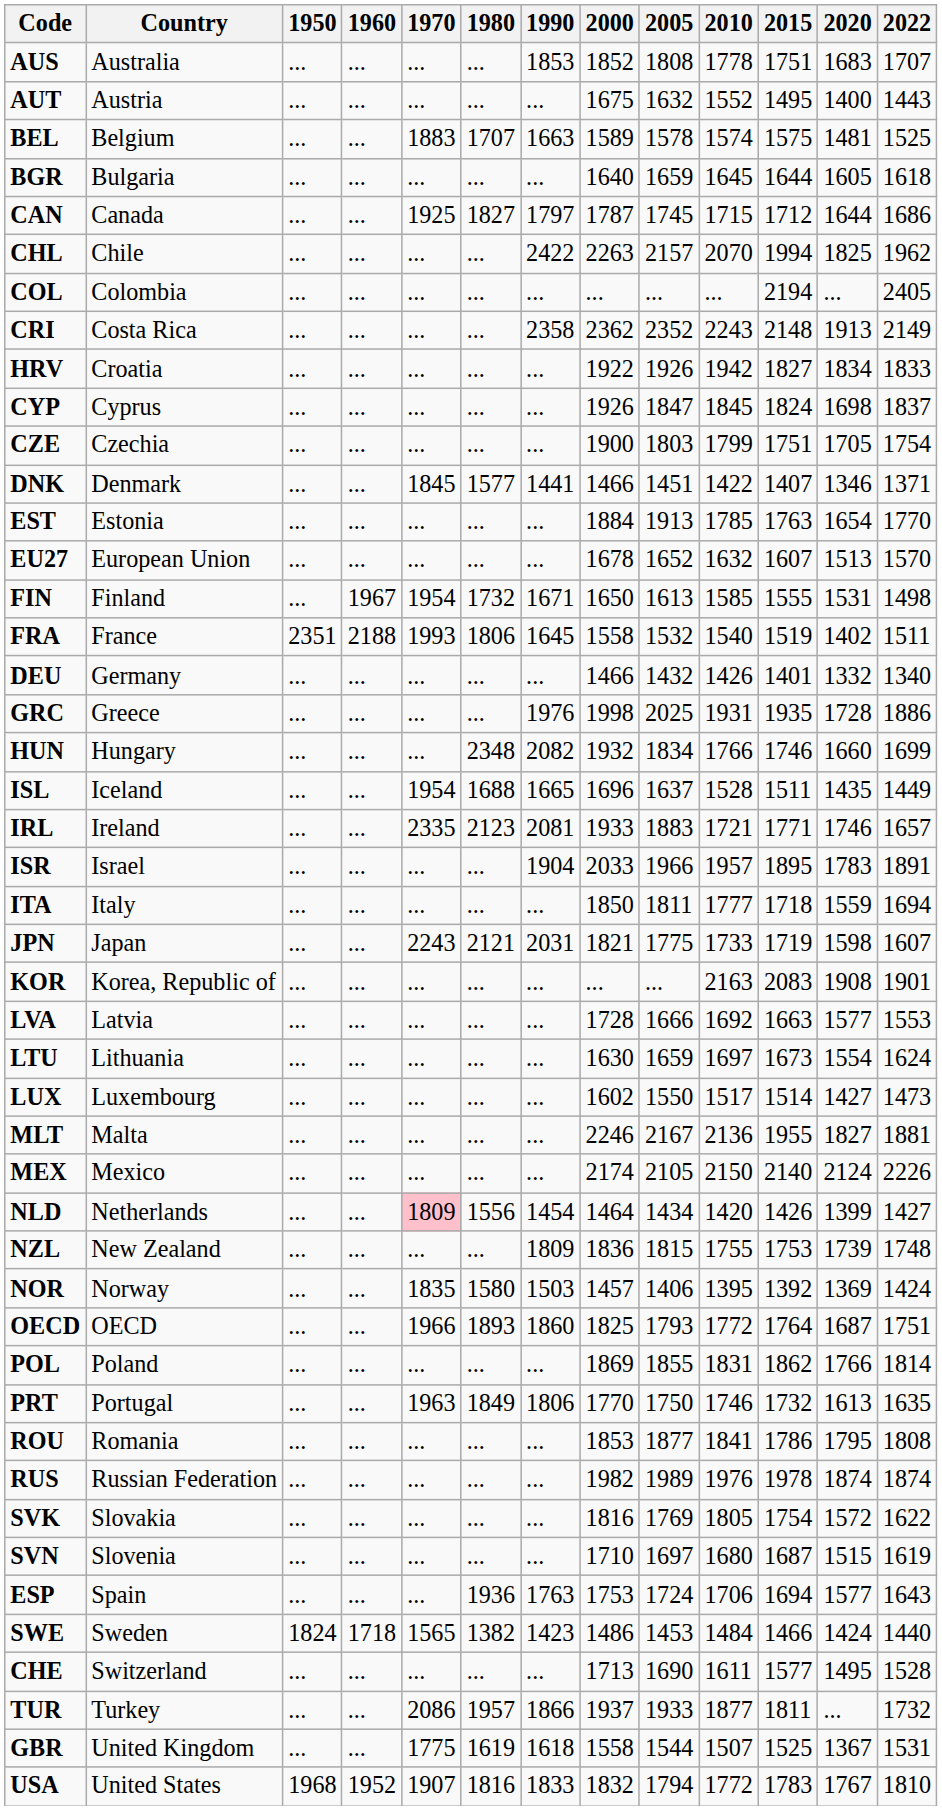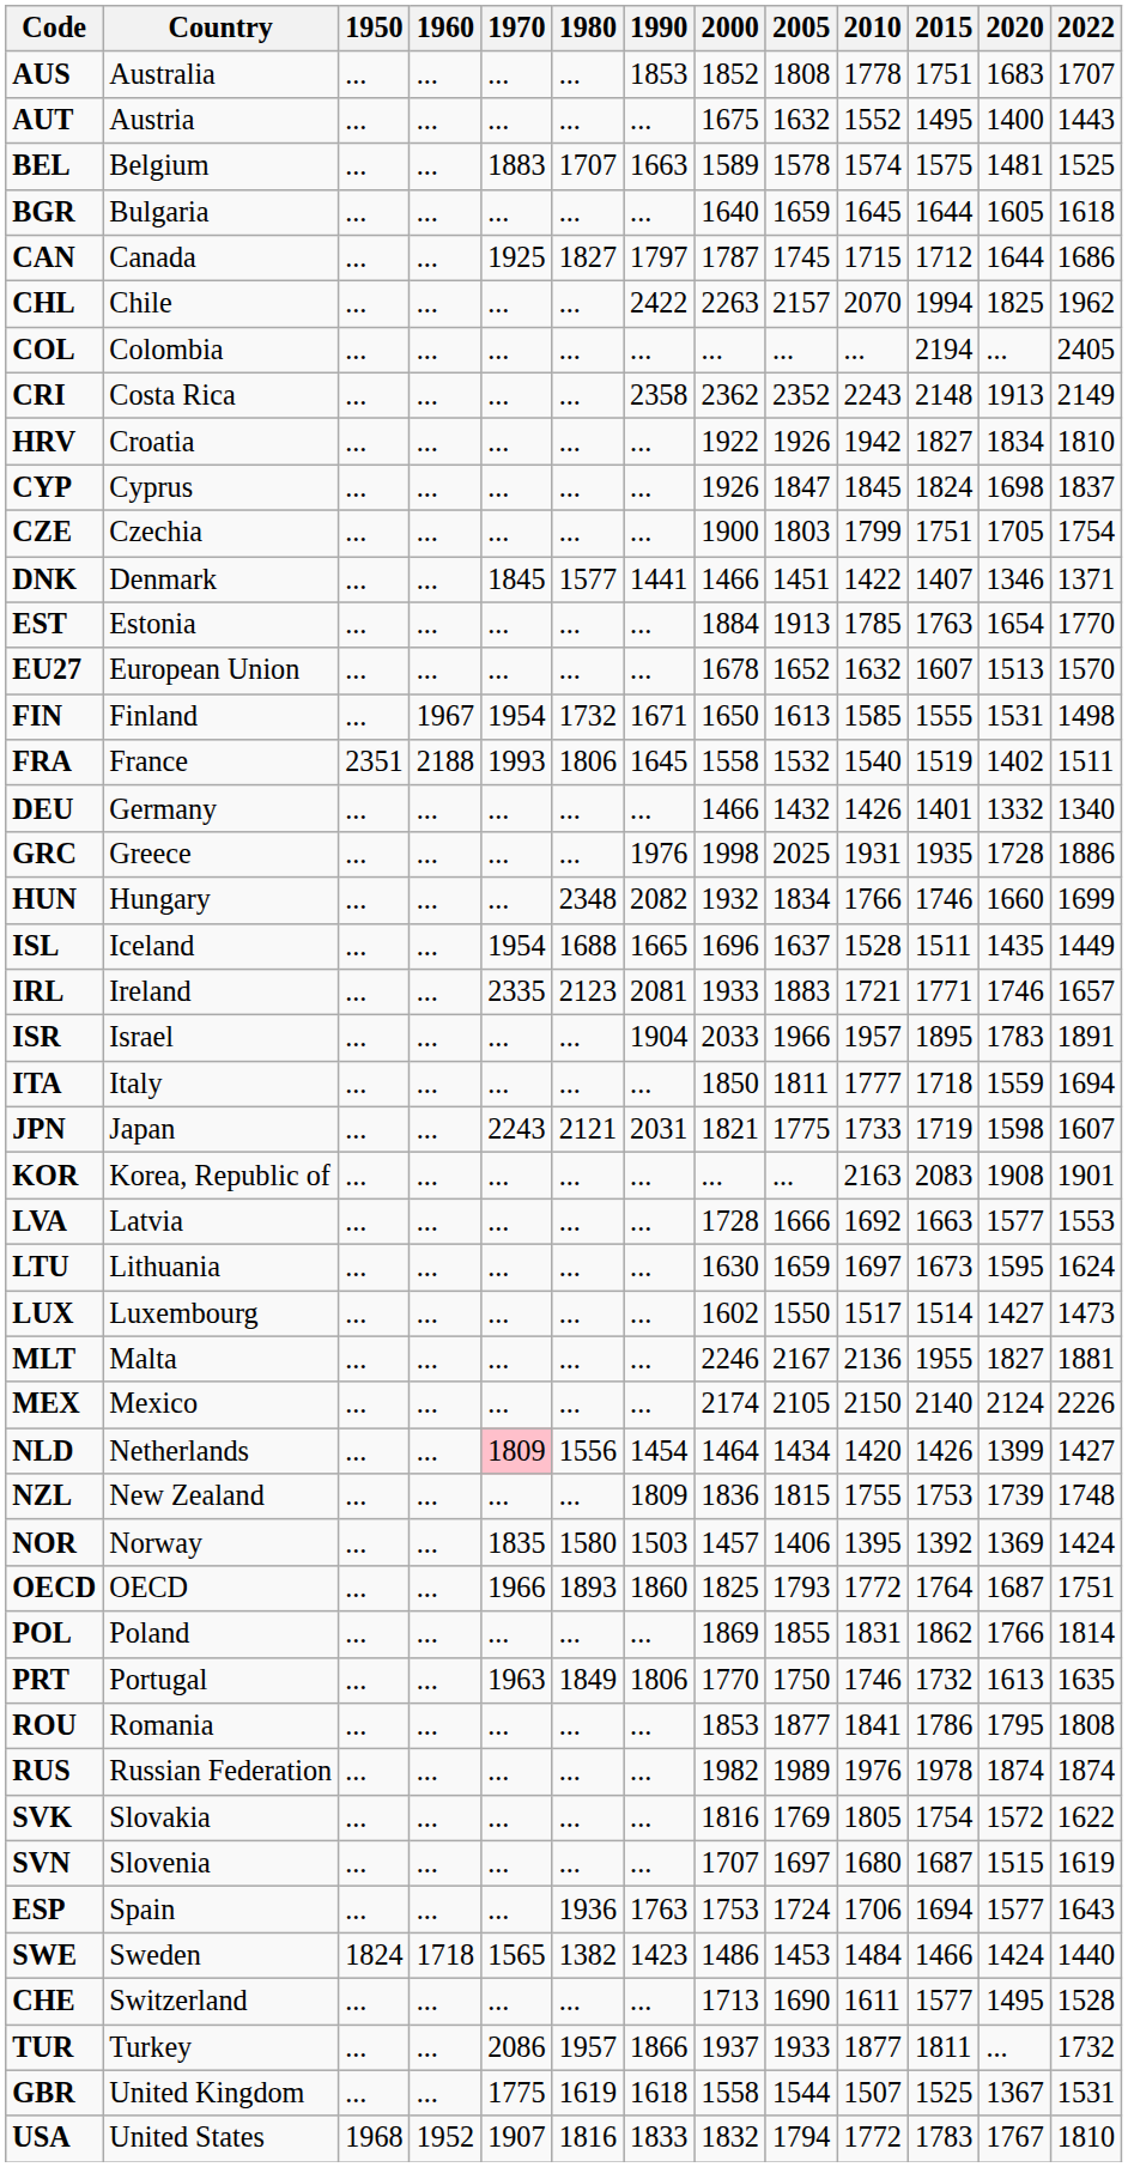 <table class="wikitable sortable">
 <tr>
 <th>Code</th>
 <th>Country</th>
 <th>1950</th>
 <th>1960</th>
 <th>1970</th>
 <th>1980</th>
 <th>1990</th>
 <th>2000</th>
 <th>2005</th>
 <th>2010</th>
 <th>2015</th>
 <th>2020</th>
 <th>2022</th>
 </tr>
 <tr>
 <td><strong>AUS</strong></td>
 <td>Australia</td>
 <td>...</td>
 <td>...</td>
 <td>...</td>
 <td>...</td>
 <td>1853</td>
 <td>1852</td>
 <td>1808</td>
 <td>1778</td>
 <td>1751</td>
 <td>1683</td>
 <td>1707</td>
 </tr>
 <tr>
 <td><strong>AUT</strong></td>
 <td>Austria</td>
 <td>...</td>
 <td>...</td>
 <td>...</td>
 <td>...</td>
 <td>...</td>
 <td>1675</td>
 <td>1632</td>
 <td>1552</td>
 <td>1495</td>
 <td>1400</td>
 <td>1443</td>
 </tr>
 <tr>
 <td><strong>BEL</strong></td>
 <td>Belgium</td>
 <td>...</td>
 <td>...</td>
 <td>1883</td>
 <td>1707</td>
 <td>1663</td>
 <td>1589</td>
 <td>1578</td>
 <td>1574</td>
 <td>1575</td>
 <td>1481</td>
 <td>1525</td>
 </tr>
 <tr>
 <td><strong>BGR</strong></td>
 <td>Bulgaria</td>
 <td>...</td>
 <td>...</td>
 <td>...</td>
 <td>...</td>
 <td>...</td>
 <td>1640</td>
 <td>1659</td>
 <td>1645</td>
 <td>1644</td>
 <td>1605</td>
 <td>1618</td>
 </tr>
 <tr>
 <td><strong>CAN</strong></td>
 <td>Canada</td>
 <td>...</td>
 <td>...</td>
 <td>1925</td>
 <td>1827</td>
 <td>1797</td>
 <td>1787</td>
 <td>1745</td>
 <td>1715</td>
 <td>1712</td>
 <td>1644</td>
 <td>1686</td>
 </tr>
 <tr>
 <td><strong>CHL</strong></td>
 <td>Chile</td>
 <td>...</td>
 <td>...</td>
 <td>...</td>
 <td>...</td>
 <td>2422</td>
 <td>2263</td>
 <td>2157</td>
 <td>2070</td>
 <td>1994</td>
 <td>1825</td>
 <td>1962</td>
 </tr>
 <tr>
 <td><strong>COL</strong></td>
 <td>Colombia</td>
 <td>...</td>
 <td>...</td>
 <td>...</td>
 <td>...</td>
 <td>...</td>
 <td>...</td>
 <td>...</td>
 <td>...</td>
 <td>2194</td>
 <td>...</td>
 <td>2405</td>
 </tr>
 <tr>
 <td><strong>CRI</strong></td>
 <td>Costa Rica</td>
 <td>...</td>
 <td>...</td>
 <td>...</td>
 <td>...</td>
 <td>2358</td>
 <td>2362</td>
 <td>2352</td>
 <td>2243</td>
 <td>2148</td>
 <td>1913</td>
 <td>2149</td>
 </tr>
 <tr>
 <td><strong>HRV</strong></td>
 <td>Croatia</td>
 <td>...</td>
 <td>...</td>
 <td>...</td>
 <td>...</td>
 <td>...</td>
 <td>1922</td>
 <td>1926</td>
 <td>1942</td>
 <td>1827</td>
 <td>1834</td>
-<td>1833</td>
+<td>1810</td>
 </tr>
 <tr>
 <td><strong>CYP</strong></td>
 <td>Cyprus</td>
 <td>...</td>
 <td>...</td>
 <td>...</td>
 <td>...</td>
 <td>...</td>
 <td>1926</td>
 <td>1847</td>
 <td>1845</td>
 <td>1824</td>
 <td>1698</td>
 <td>1837</td>
 </tr>
 <tr>
 <td><strong>CZE</strong></td>
 <td>Czechia</td>
 <td>...</td>
 <td>...</td>
 <td>...</td>
 <td>...</td>
 <td>...</td>
 <td>1900</td>
 <td>1803</td>
 <td>1799</td>
 <td>1751</td>
 <td>1705</td>
 <td>1754</td>
 </tr>
 <tr>
 <td><strong>DNK</strong></td>
 <td>Denmark</td>
 <td>...</td>
 <td>...</td>
 <td>1845</td>
 <td>1577</td>
 <td>1441</td>
 <td>1466</td>
 <td>1451</td>
 <td>1422</td>
 <td>1407</td>
 <td>1346</td>
 <td>1371</td>
 </tr>
 <tr>
 <td><strong>EST</strong></td>
 <td>Estonia</td>
 <td>...</td>
 <td>...</td>
 <td>...</td>
 <td>...</td>
 <td>...</td>
 <td>1884</td>
 <td>1913</td>
 <td>1785</td>
 <td>1763</td>
 <td>1654</td>
 <td>1770</td>
 </tr>
 <tr>
 <td><strong>EU27</strong></td>
 <td>European Union</td>
 <td>...</td>
 <td>...</td>
 <td>...</td>
 <td>...</td>
 <td>...</td>
 <td>1678</td>
 <td>1652</td>
 <td>1632</td>
 <td>1607</td>
 <td>1513</td>
 <td>1570</td>
 </tr>
 <tr>
 <td><strong>FIN</strong></td>
 <td>Finland</td>
 <td>...</td>
 <td>1967</td>
 <td>1954</td>
 <td>1732</td>
 <td>1671</td>
 <td>1650</td>
 <td>1613</td>
 <td>1585</td>
 <td>1555</td>
 <td>1531</td>
 <td>1498</td>
 </tr>
 <tr>
 <td><strong>FRA</strong></td>
 <td>France</td>
 <td>2351</td>
 <td>2188</td>
 <td>1993</td>
 <td>1806</td>
 <td>1645</td>
 <td>1558</td>
 <td>1532</td>
 <td>1540</td>
 <td>1519</td>
 <td>1402</td>
 <td>1511</td>
 </tr>
 <tr>
 <td><strong>DEU</strong></td>
 <td>Germany</td>
 <td>...</td>
 <td>...</td>
 <td>...</td>
 <td>...</td>
 <td>...</td>
 <td>1466</td>
 <td>1432</td>
 <td>1426</td>
 <td>1401</td>
 <td>1332</td>
 <td>1340</td>
 </tr>
 <tr>
 <td><strong>GRC</strong></td>
 <td>Greece</td>
 <td>...</td>
 <td>...</td>
 <td>...</td>
 <td>...</td>
 <td>1976</td>
 <td>1998</td>
 <td>2025</td>
 <td>1931</td>
 <td>1935</td>
 <td>1728</td>
 <td>1886</td>
 </tr>
 <tr>
 <td><strong>HUN</strong></td>
 <td>Hungary</td>
 <td>...</td>
 <td>...</td>
 <td>...</td>
 <td>2348</td>
 <td>2082</td>
 <td>1932</td>
 <td>1834</td>
 <td>1766</td>
 <td>1746</td>
 <td>1660</td>
 <td>1699</td>
 </tr>
 <tr>
 <td><strong>ISL</strong></td>
 <td>Iceland</td>
 <td>...</td>
 <td>...</td>
 <td>1954</td>
 <td>1688</td>
 <td>1665</td>
 <td>1696</td>
 <td>1637</td>
 <td>1528</td>
 <td>1511</td>
 <td>1435</td>
 <td>1449</td>
 </tr>
 <tr>
 <td><strong>IRL</strong></td>
 <td>Ireland</td>
 <td>...</td>
 <td>...</td>
 <td>2335</td>
 <td>2123</td>
 <td>2081</td>
 <td>1933</td>
 <td>1883</td>
 <td>1721</td>
 <td>1771</td>
 <td>1746</td>
 <td>1657</td>
 </tr>
 <tr>
 <td><strong>ISR</strong></td>
 <td>Israel</td>
 <td>...</td>
 <td>...</td>
 <td>...</td>
 <td>...</td>
 <td>1904</td>
 <td>2033</td>
 <td>1966</td>
 <td>1957</td>
 <td>1895</td>
 <td>1783</td>
 <td>1891</td>
 </tr>
 <tr>
 <td><strong>ITA</strong></td>
 <td>Italy</td>
 <td>...</td>
 <td>...</td>
 <td>...</td>
 <td>...</td>
 <td>...</td>
 <td>1850</td>
 <td>1811</td>
 <td>1777</td>
 <td>1718</td>
 <td>1559</td>
 <td>1694</td>
 </tr>
 <tr>
 <td><strong>JPN</strong></td>
 <td>Japan</td>
 <td>...</td>
 <td>...</td>
 <td>2243</td>
 <td>2121</td>
 <td>2031</td>
 <td>1821</td>
 <td>1775</td>
 <td>1733</td>
 <td>1719</td>
 <td>1598</td>
 <td>1607</td>
 </tr>
 <tr>
 <td><strong>KOR</strong></td>
 <td>Korea, Republic of</td>
 <td>...</td>
 <td>...</td>
 <td>...</td>
 <td>...</td>
 <td>...</td>
 <td>...</td>
 <td>...</td>
 <td>2163</td>
 <td>2083</td>
 <td>1908</td>
 <td>1901</td>
 </tr>
 <tr>
 <td><strong>LVA</strong></td>
 <td>Latvia</td>
 <td>...</td>
 <td>...</td>
 <td>...</td>
 <td>...</td>
 <td>...</td>
 <td>1728</td>
 <td>1666</td>
 <td>1692</td>
 <td>1663</td>
 <td>1577</td>
 <td>1553</td>
 </tr>
 <tr>
 <td><strong>LTU</strong></td>
 <td>Lithuania</td>
 <td>...</td>
 <td>...</td>
 <td>...</td>
 <td>...</td>
 <td>...</td>
 <td>1630</td>
 <td>1659</td>
 <td>1697</td>
 <td>1673</td>
-<td>1554</td>
+<td>1595</td>
 <td>1624</td>
 </tr>
 <tr>
 <td><strong>LUX</strong></td>
 <td>Luxembourg</td>
 <td>...</td>
 <td>...</td>
 <td>...</td>
 <td>...</td>
 <td>...</td>
 <td>1602</td>
 <td>1550</td>
 <td>1517</td>
 <td>1514</td>
 <td>1427</td>
 <td>1473</td>
 </tr>
 <tr>
 <td><strong>MLT</strong></td>
 <td>Malta</td>
 <td>...</td>
 <td>...</td>
 <td>...</td>
 <td>...</td>
 <td>...</td>
 <td>2246</td>
 <td>2167</td>
 <td>2136</td>
 <td>1955</td>
 <td>1827</td>
 <td>1881</td>
 </tr>
 <tr>
 <td><strong>MEX</strong></td>
 <td>Mexico</td>
 <td>...</td>
 <td>...</td>
 <td>...</td>
 <td>...</td>
 <td>...</td>
 <td>2174</td>
 <td>2105</td>
 <td>2150</td>
 <td>2140</td>
 <td>2124</td>
 <td>2226</td>
 </tr>
 <tr>
 <td><strong>NLD</strong></td>
 <td>Netherlands</td>
 <td>...</td>
 <td>...</td>
 <td style="background: pink;">1809</td>
 <td>1556</td>
 <td>1454</td>
 <td>1464</td>
 <td>1434</td>
 <td>1420</td>
 <td>1426</td>
 <td>1399</td>
 <td>1427</td>
 </tr>
 <tr>
 <td><strong>NZL</strong></td>
 <td>New Zealand</td>
 <td>...</td>
 <td>...</td>
 <td>...</td>
 <td>...</td>
 <td>1809</td>
 <td>1836</td>
 <td>1815</td>
 <td>1755</td>
 <td>1753</td>
 <td>1739</td>
 <td>1748</td>
 </tr>
 <tr>
 <td><strong>NOR</strong></td>
 <td>Norway</td>
 <td>...</td>
 <td>...</td>
 <td>1835</td>
 <td>1580</td>
 <td>1503</td>
 <td>1457</td>
 <td>1406</td>
 <td>1395</td>
 <td>1392</td>
 <td>1369</td>
 <td>1424</td>
 </tr>
 <tr>
 <td><strong>OECD</strong></td>
 <td>OECD</td>
 <td>...</td>
 <td>...</td>
 <td>1966</td>
 <td>1893</td>
 <td>1860</td>
 <td>1825</td>
 <td>1793</td>
 <td>1772</td>
 <td>1764</td>
 <td>1687</td>
 <td>1751</td>
 </tr>
 <tr>
 <td><strong>POL</strong></td>
 <td>Poland</td>
 <td>...</td>
 <td>...</td>
 <td>...</td>
 <td>...</td>
 <td>...</td>
 <td>1869</td>
 <td>1855</td>
 <td>1831</td>
 <td>1862</td>
 <td>1766</td>
 <td>1814</td>
 </tr>
 <tr>
 <td><strong>PRT</strong></td>
 <td>Portugal</td>
 <td>...</td>
 <td>...</td>
 <td>1963</td>
 <td>1849</td>
 <td>1806</td>
 <td>1770</td>
 <td>1750</td>
 <td>1746</td>
 <td>1732</td>
 <td>1613</td>
 <td>1635</td>
 </tr>
 <tr>
 <td><strong>ROU</strong></td>
 <td>Romania</td>
 <td>...</td>
 <td>...</td>
 <td>...</td>
 <td>...</td>
 <td>...</td>
 <td>1853</td>
 <td>1877</td>
 <td>1841</td>
 <td>1786</td>
 <td>1795</td>
 <td>1808</td>
 </tr>
 <tr>
 <td><strong>RUS</strong></td>
 <td>Russian Federation</td>
 <td>...</td>
 <td>...</td>
 <td>...</td>
 <td>...</td>
 <td>...</td>
 <td>1982</td>
 <td>1989</td>
 <td>1976</td>
 <td>1978</td>
 <td>1874</td>
 <td>1874</td>
 </tr>
 <tr>
 <td><strong>SVK</strong></td>
 <td>Slovakia</td>
 <td>...</td>
 <td>...</td>
 <td>...</td>
 <td>...</td>
 <td>...</td>
 <td>1816</td>
 <td>1769</td>
 <td>1805</td>
 <td>1754</td>
 <td>1572</td>
 <td>1622</td>
 </tr>
 <tr>
 <td><strong>SVN</strong></td>
 <td>Slovenia</td>
 <td>...</td>
 <td>...</td>
 <td>...</td>
 <td>...</td>
 <td>...</td>
-<td>1710</td>
+<td>1707</td>
 <td>1697</td>
 <td>1680</td>
 <td>1687</td>
 <td>1515</td>
 <td>1619</td>
 </tr>
 <tr>
 <td><strong>ESP</strong></td>
 <td>Spain</td>
 <td>...</td>
 <td>...</td>
 <td>...</td>
 <td>1936</td>
 <td>1763</td>
 <td>1753</td>
 <td>1724</td>
 <td>1706</td>
 <td>1694</td>
 <td>1577</td>
 <td>1643</td>
 </tr>
 <tr>
 <td><strong>SWE</strong></td>
 <td>Sweden</td>
 <td>1824</td>
 <td>1718</td>
 <td>1565</td>
 <td>1382</td>
 <td>1423</td>
 <td>1486</td>
 <td>1453</td>
 <td>1484</td>
 <td>1466</td>
 <td>1424</td>
 <td>1440</td>
 </tr>
 <tr>
 <td><strong>CHE</strong></td>
 <td>Switzerland</td>
 <td>...</td>
 <td>...</td>
 <td>...</td>
 <td>...</td>
 <td>...</td>
 <td>1713</td>
 <td>1690</td>
 <td>1611</td>
 <td>1577</td>
 <td>1495</td>
 <td>1528</td>
 </tr>
 <tr>
 <td><strong>TUR</strong></td>
 <td>Turkey</td>
 <td>...</td>
 <td>...</td>
 <td>2086</td>
 <td>1957</td>
 <td>1866</td>
 <td>1937</td>
 <td>1933</td>
 <td>1877</td>
 <td>1811</td>
 <td>...</td>
 <td>1732</td>
 </tr>
 <tr>
 <td><strong>GBR</strong></td>
 <td>United Kingdom</td>
 <td>...</td>
 <td>...</td>
 <td>1775</td>
 <td>1619</td>
 <td>1618</td>
 <td>1558</td>
 <td>1544</td>
 <td>1507</td>
 <td>1525</td>
 <td>1367</td>
 <td>1531</td>
 </tr>
 <tr>
 <td><strong>USA</strong></td>
 <td>United States</td>
 <td>1968</td>
 <td>1952</td>
 <td>1907</td>
 <td>1816</td>
 <td>1833</td>
 <td>1832</td>
 <td>1794</td>
 <td>1772</td>
 <td>1783</td>
 <td>1767</td>
 <td>1810</td>
 </tr>
 </table>
